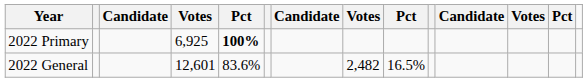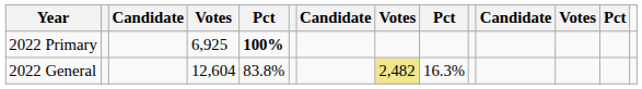 <table class="wikitable sortable" style="margin:0.5em ; font-size:95%">
 <tr>
 <th>Year</th>
 <th></th>
 <th>Candidate</th>
 <th>Votes</th>
 <th>Pct</th>
 <th></th>
 <th>Candidate</th>
 <th>Votes</th>
 <th>Pct</th>
 <th></th>
 <th>Candidate</th>
 <th>Votes</th>
 <th>Pct</th>
 <td></td>
 </tr>
 <tr>
 <td>2022 Primary</td>
 <td></td>
 <td></td>
 <td>6,925</td>
 <td><strong>100%</strong></td>
 <td></td>
 <td></td>
 <td></td>
 <td></td>
 <td></td>
 <td></td>
 <td></td>
 <td></td>
 </tr>
 <tr>
 <td>2022 General</td>
 <td></td>
 <td></td>
-<td>12,601</td>
-<td>83.6%</td>
+<td>12,604</td>
+<td>83.8%</td>
 <td></td>
 <td></td>
-<td>2,482</td>
-<td>16.5%</td>
+<td style="background: khaki;">2,482</td>
+<td>16.3%</td>
 <td></td>
 <td></td>
 <td></td>
 <td></td>
 <td></td>
 </tr>
 </table>
